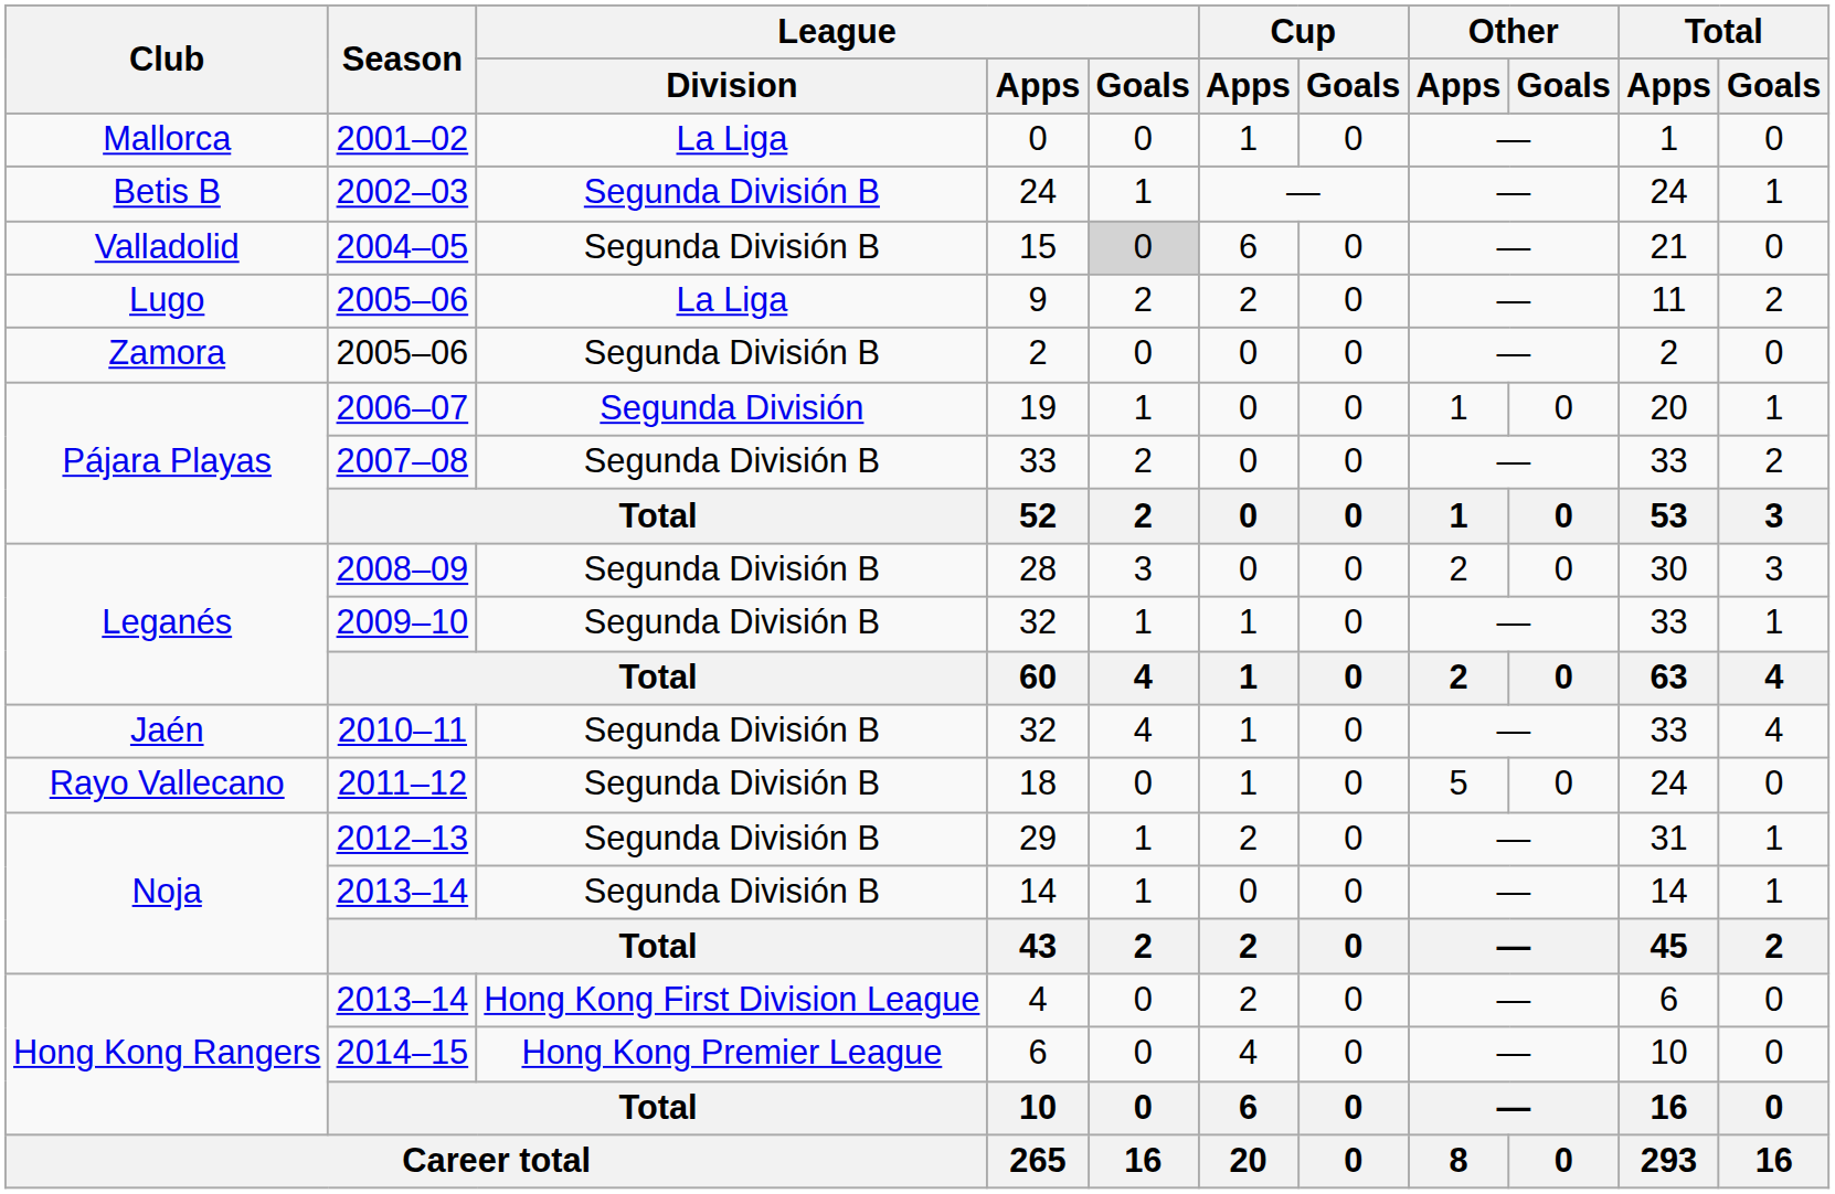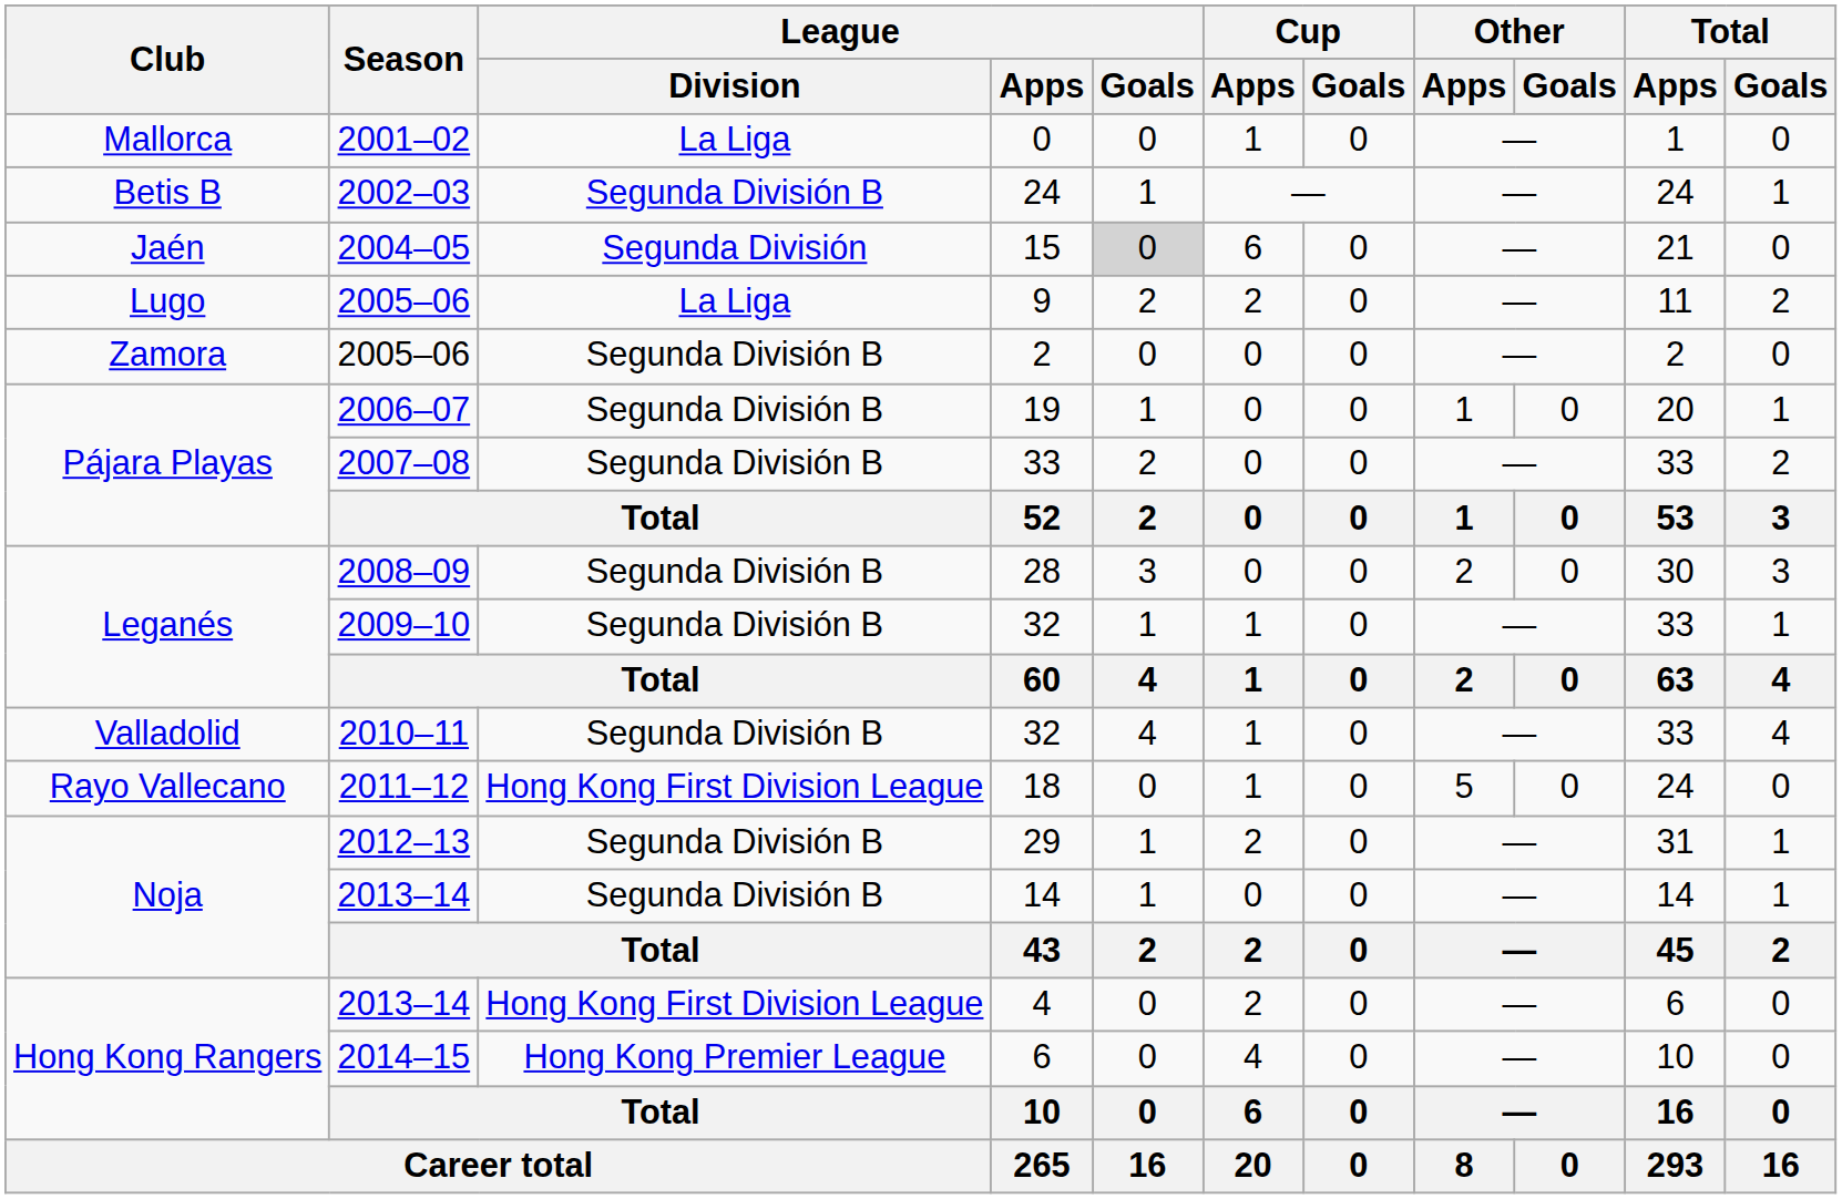 <table class="wikitable" style="text-align:center">
 <tr>
 <th rowspan="2">Club</th>
 <th rowspan="2">Season</th>
 <th colspan="3">League</th>
 <th colspan="2">Cup</th>
 <th colspan="2">Other</th>
 <th colspan="2">Total</th>
 </tr>
 <tr>
 <th>Division</th>
 <th>Apps</th>
 <th>Goals</th>
 <th>Apps</th>
 <th>Goals</th>
 <th>Apps</th>
 <th>Goals</th>
 <th>Apps</th>
 <th>Goals</th>
 </tr>
 <tr>
 <td><a href='#'>Mallorca</a></td>
 <td><a href='#'>2001–02</a></td>
 <td><a href='#'>La Liga</a></td>
 <td>0</td>
 <td>0</td>
 <td>1</td>
 <td>0</td>
 <td colspan="2">—</td>
 <td>1</td>
 <td>0</td>
 </tr>
 <tr>
 <td><a href='#'>Betis B</a></td>
 <td><a href='#'>2002–03</a></td>
 <td><a href='#'>Segunda División B</a></td>
 <td>24</td>
 <td>1</td>
 <td colspan="2">—</td>
 <td colspan="2">—</td>
 <td>24</td>
 <td>1</td>
 </tr>
 <tr>
-<td><a href='#'>Valladolid</a></td>
+<td><a href='#'>Jaén</a></td>
 <td><a href='#'>2004–05</a></td>
-<td>Segunda División B</td>
+<td><a href='#'>Segunda División</a></td>
 <td>15</td>
 <td style="background: lightgrey;">0</td>
 <td>6</td>
 <td>0</td>
 <td colspan="2">—</td>
 <td>21</td>
 <td>0</td>
 </tr>
 <tr>
 <td><a href='#'>Lugo</a></td>
 <td><a href='#'>2005–06</a></td>
 <td><a href='#'>La Liga</a></td>
 <td>9</td>
 <td>2</td>
 <td>2</td>
 <td>0</td>
 <td colspan="2">—</td>
 <td>11</td>
 <td>2</td>
 </tr>
 <tr>
 <td><a href='#'>Zamora</a></td>
 <td>2005–06</td>
 <td>Segunda División B</td>
 <td>2</td>
 <td>0</td>
 <td>0</td>
 <td>0</td>
 <td colspan="2">—</td>
 <td>2</td>
 <td>0</td>
 </tr>
 <tr>
 <td rowspan="3"><a href='#'>Pájara Playas</a></td>
 <td><a href='#'>2006–07</a></td>
-<td><a href='#'>Segunda División</a></td>
+<td>Segunda División B</td>
 <td>19</td>
 <td>1</td>
 <td>0</td>
 <td>0</td>
 <td>1</td>
 <td>0</td>
 <td>20</td>
 <td>1</td>
 </tr>
 <tr>
 <td><a href='#'>2007–08</a></td>
 <td>Segunda División B</td>
 <td>33</td>
 <td>2</td>
 <td>0</td>
 <td>0</td>
 <td colspan="2">—</td>
 <td>33</td>
 <td>2</td>
 </tr>
 <tr>
 <th colspan="2">Total</th>
 <th>52</th>
 <th>2</th>
 <th>0</th>
 <th>0</th>
 <th>1</th>
 <th>0</th>
 <th>53</th>
 <th>3</th>
 </tr>
 <tr>
 <td rowspan="3"><a href='#'>Leganés</a></td>
 <td><a href='#'>2008–09</a></td>
 <td>Segunda División B</td>
 <td>28</td>
 <td>3</td>
 <td>0</td>
 <td>0</td>
 <td>2</td>
 <td>0</td>
 <td>30</td>
 <td>3</td>
 </tr>
 <tr>
 <td><a href='#'>2009–10</a></td>
 <td>Segunda División B</td>
 <td>32</td>
 <td>1</td>
 <td>1</td>
 <td>0</td>
 <td colspan="2">—</td>
 <td>33</td>
 <td>1</td>
 </tr>
 <tr>
 <th colspan="2">Total</th>
 <th>60</th>
 <th>4</th>
 <th>1</th>
 <th>0</th>
 <th>2</th>
 <th>0</th>
 <th>63</th>
 <th>4</th>
 </tr>
 <tr>
-<td><a href='#'>Jaén</a></td>
+<td><a href='#'>Valladolid</a></td>
 <td><a href='#'>2010–11</a></td>
 <td>Segunda División B</td>
 <td>32</td>
 <td>4</td>
 <td>1</td>
 <td>0</td>
 <td colspan="2">—</td>
 <td>33</td>
 <td>4</td>
 </tr>
 <tr>
 <td><a href='#'>Rayo Vallecano</a></td>
 <td><a href='#'>2011–12</a></td>
-<td>Segunda División B</td>
+<td><a href='#'>Hong Kong First Division League</a></td>
 <td>18</td>
 <td>0</td>
 <td>1</td>
 <td>0</td>
 <td>5</td>
 <td>0</td>
 <td>24</td>
 <td>0</td>
 </tr>
 <tr>
 <td rowspan="3"><a href='#'>Noja</a></td>
 <td><a href='#'>2012–13</a></td>
 <td>Segunda División B</td>
 <td>29</td>
 <td>1</td>
 <td>2</td>
 <td>0</td>
 <td colspan="2">—</td>
 <td>31</td>
 <td>1</td>
 </tr>
 <tr>
 <td><a href='#'>2013–14</a></td>
 <td>Segunda División B</td>
 <td>14</td>
 <td>1</td>
 <td>0</td>
 <td>0</td>
 <td colspan="2">—</td>
 <td>14</td>
 <td>1</td>
 </tr>
 <tr>
 <th colspan="2">Total</th>
 <th>43</th>
 <th>2</th>
 <th>2</th>
 <th>0</th>
 <th colspan="2">—</th>
 <th>45</th>
 <th>2</th>
 </tr>
 <tr>
 <td rowspan="3"><a href='#'>Hong Kong Rangers</a></td>
 <td><a href='#'>2013–14</a></td>
 <td><a href='#'>Hong Kong First Division League</a></td>
 <td>4</td>
 <td>0</td>
 <td>2</td>
 <td>0</td>
 <td colspan="2">—</td>
 <td>6</td>
 <td>0</td>
 </tr>
 <tr>
 <td><a href='#'>2014–15</a></td>
 <td><a href='#'>Hong Kong Premier League</a></td>
 <td>6</td>
 <td>0</td>
 <td>4</td>
 <td>0</td>
 <td colspan="2">—</td>
 <td>10</td>
 <td>0</td>
 </tr>
 <tr>
 <th colspan="2">Total</th>
 <th>10</th>
 <th>0</th>
 <th>6</th>
 <th>0</th>
 <th colspan="2">—</th>
 <th>16</th>
 <th>0</th>
 </tr>
 <tr>
 <th colspan="3">Career total</th>
 <th>265</th>
 <th>16</th>
 <th>20</th>
 <th>0</th>
 <th>8</th>
 <th>0</th>
 <th>293</th>
 <th>16</th>
 </tr>
 </table>
